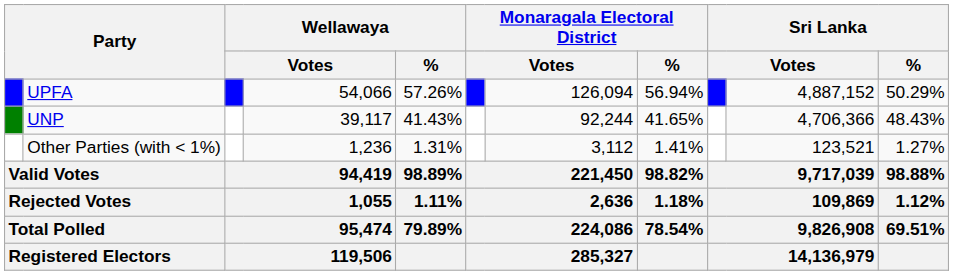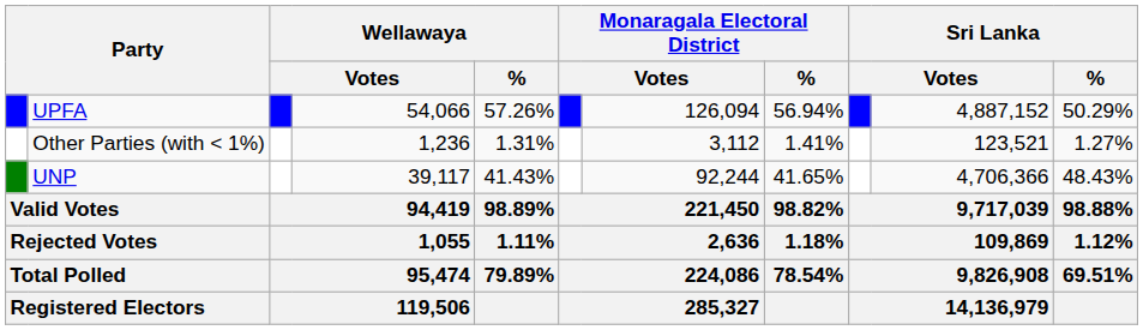 <table class="wikitable">
 <tr>
 <th colspan="2" width="144px"rowspan="2">Party</th>
 <th colspan="3" width="216px">Wellawaya</th>
 <th colspan="3" width="216px"><a href='#'>Monaragala Electoral District</a></th>
 <th colspan="3" width="216px">Sri Lanka</th>
 </tr>
 <tr>
 <th colspan="2" width="144px">Votes</th>
 <th>%</th>
 <th colspan="2" width="144px">Votes</th>
 <th>%</th>
 <th colspan="2" width="144px">Votes</th>
 <th>%</th>
 </tr>
 <tr>
 <td style="background-color:blue;" width="10px"></td>
 <td style="text-align:left;"><a href='#'>UPFA</a></td>
 <td style="background-color:blue;" width="10px"></td>
 <td style="text-align:right;">54,066</td>
 <td style="text-align:right;">57.26%</td>
 <td style="background-color:blue;" width="10px"></td>
 <td style="text-align:right;">126,094</td>
 <td style="text-align:right;">56.94%</td>
 <td style="background-color:blue;" width="10px"></td>
 <td style="text-align:right;">4,887,152</td>
 <td style="text-align:right;">50.29%</td>
 </tr>
 <tr>
+<td style="background-color:white;" width="10px"></td>
+<td style="text-align:left;">Other Parties (with < 1%)</td>
+<td style="background-color:white;" width="10px"></td>
+<td style="text-align:right;">1,236</td>
+<td style="text-align:right;">1.31%</td>
+<td style="background-color:white;" width="10px"></td>
+<td style="text-align:right;">3,112</td>
+<td style="text-align:right;">1.41%</td>
+<td style="background-color:white;" width="10px"></td>
+<td style="text-align:right;">123,521</td>
+<td style="text-align:right;">1.27%</td>
+</tr>
+<tr>
 <td style="background-color:green;" width="10px"></td>
 <td style="text-align:left;"><a href='#'>UNP</a></td>
 <td style="background-color:white;" width="10px"></td>
 <td style="text-align:right;">39,117</td>
 <td style="text-align:right;">41.43%</td>
 <td style="background-color:white;" width="10px"></td>
 <td style="text-align:right;">92,244</td>
 <td style="text-align:right;">41.65%</td>
 <td style="background-color:white;" width="10px"></td>
 <td style="text-align:right;">4,706,366</td>
 <td style="text-align:right;">48.43%</td>
-</tr>
-<tr>
-<td style="background-color:white;" width="10px"></td>
-<td style="text-align:left;">Other Parties (with < 1%)</td>
-<td style="background-color:white;" width="10px"></td>
-<td style="text-align:right;">1,236</td>
-<td style="text-align:right;">1.31%</td>
-<td style="background-color:white;" width="10px"></td>
-<td style="text-align:right;">3,112</td>
-<td style="text-align:right;">1.41%</td>
-<td style="background-color:white;" width="10px"></td>
-<td style="text-align:right;">123,521</td>
-<td style="text-align:right;">1.27%</td>
 </tr>
 <tr>
 <th colspan="2" width="144px"style="text-align:left;">Valid Votes</th>
 <th style="text-align:right;"colspan="2" width="144px">94,419</th>
 <th style="text-align:right;">98.89%</th>
 <th style="text-align:right;"colspan="2" width="144px">221,450</th>
 <th style="text-align:right;">98.82%</th>
 <th style="text-align:right;"colspan="2" width="144px">9,717,039</th>
 <th style="text-align:right;">98.88%</th>
 </tr>
 <tr>
 <th colspan="2" width="144px"style="text-align:left;">Rejected Votes</th>
 <th style="text-align:right;"colspan="2" width="144px">1,055</th>
 <th style="text-align:right;">1.11%</th>
 <th style="text-align:right;"colspan="2" width="144px">2,636</th>
 <th style="text-align:right;">1.18%</th>
 <th style="text-align:right;"colspan="2" width="144px">109,869</th>
 <th style="text-align:right;">1.12%</th>
 </tr>
 <tr>
 <th colspan="2" width="144px"style="text-align:left;">Total Polled</th>
 <th style="text-align:right;"colspan="2" width="144px">95,474</th>
 <th style="text-align:right;">79.89%</th>
 <th style="text-align:right;"colspan="2" width="144px">224,086</th>
 <th style="text-align:right;">78.54%</th>
 <th style="text-align:right;"colspan="2" width="144px">9,826,908</th>
 <th style="text-align:right;">69.51%</th>
 </tr>
 <tr>
 <th colspan="2" width="144px"style="text-align:left;">Registered Electors</th>
 <th style="text-align:right;"colspan="2" width="144px">119,506</th>
 <th></th>
 <th style="text-align:right;"colspan="2" width="144px">285,327</th>
 <th></th>
 <th style="text-align:right;"colspan="2" width="144px">14,136,979</th>
 <th></th>
 </tr>
 </table>
